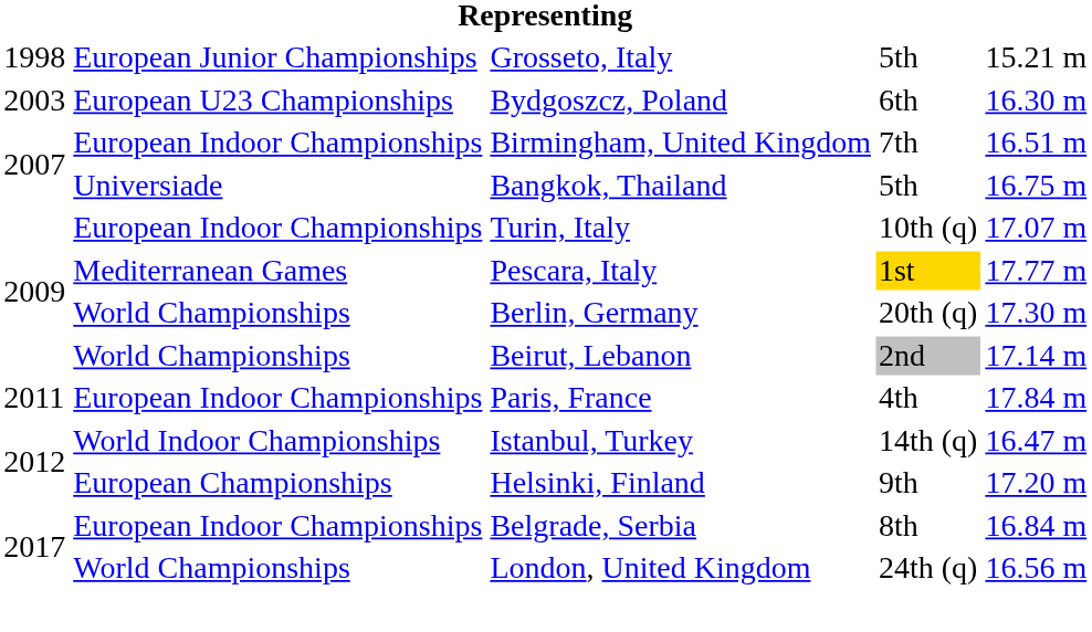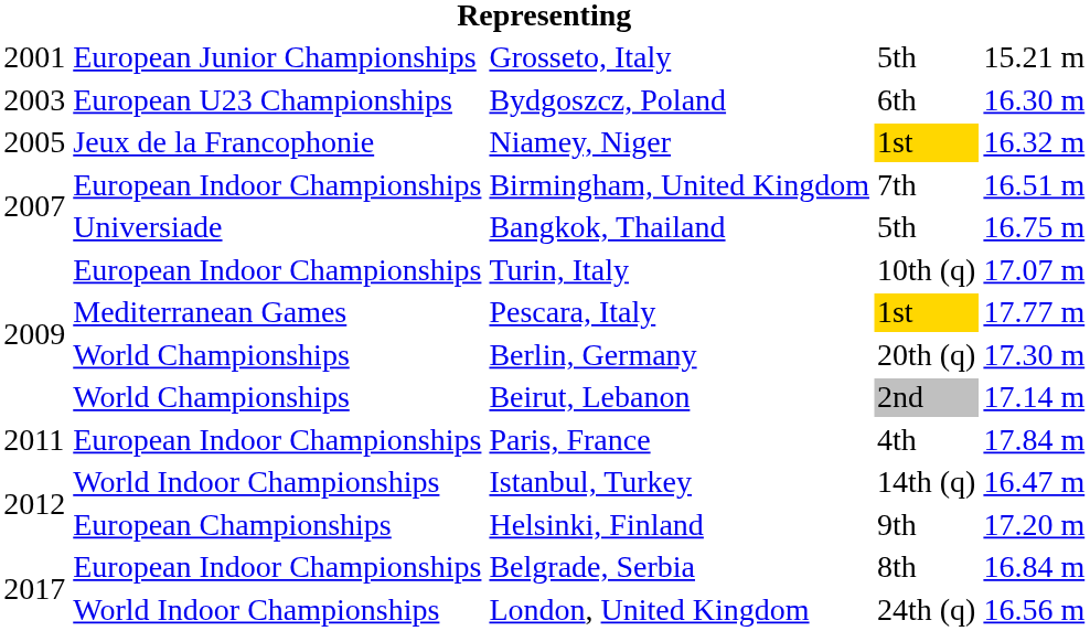 <table>
 <tr>
 <th colspan="5">Representing </th>
 </tr>
 <tr>
-<td>1998</td>
+<td>2001</td>
 <td><a href='#'>European Junior Championships</a></td>
 <td><a href='#'>Grosseto, Italy</a></td>
 <td>5th</td>
 <td>15.21 m</td>
 </tr>
 <tr>
 <td>2003</td>
 <td><a href='#'>European U23 Championships</a></td>
 <td><a href='#'>Bydgoszcz, Poland</a></td>
 <td>6th</td>
 <td><a href='#'>16.30 m</a></td>
+</tr>
+<tr>
+<td>2005</td>
+<td><a href='#'>Jeux de la Francophonie</a></td>
+<td><a href='#'>Niamey, Niger</a></td>
+<td bgcolor=gold>1st</td>
+<td><a href='#'>16.32 m</a></td>
 </tr>
 <tr>
 <td rowspan=2>2007</td>
 <td><a href='#'>European Indoor Championships</a></td>
 <td><a href='#'>Birmingham, United Kingdom</a></td>
 <td>7th</td>
 <td><a href='#'>16.51 m</a></td>
 </tr>
 <tr>
 <td><a href='#'>Universiade</a></td>
 <td><a href='#'>Bangkok, Thailand</a></td>
 <td>5th</td>
 <td><a href='#'>16.75 m</a></td>
 </tr>
 <tr>
 <td rowspan=4>2009</td>
 <td><a href='#'>European Indoor Championships</a></td>
 <td><a href='#'>Turin, Italy</a></td>
 <td>10th (q)</td>
 <td><a href='#'>17.07 m</a></td>
 </tr>
 <tr>
 <td><a href='#'>Mediterranean Games</a></td>
 <td><a href='#'>Pescara, Italy</a></td>
 <td bgcolor=gold>1st</td>
 <td><a href='#'>17.77 m</a></td>
 </tr>
 <tr>
 <td><a href='#'>World Championships</a></td>
 <td><a href='#'>Berlin, Germany</a></td>
 <td>20th (q)</td>
 <td><a href='#'>17.30 m</a></td>
 </tr>
 <tr>
 <td><a href='#'>World Championships</a></td>
 <td><a href='#'>Beirut, Lebanon</a></td>
 <td bgcolor=silver>2nd</td>
 <td><a href='#'>17.14 m</a></td>
 </tr>
 <tr>
 <td>2011</td>
 <td><a href='#'>European Indoor Championships</a></td>
 <td><a href='#'>Paris, France</a></td>
 <td>4th</td>
 <td><a href='#'>17.84 m</a></td>
 </tr>
 <tr>
 <td rowspan=2>2012</td>
 <td><a href='#'>World Indoor Championships</a></td>
 <td><a href='#'>Istanbul, Turkey</a></td>
 <td>14th (q)</td>
 <td><a href='#'>16.47 m</a></td>
 </tr>
 <tr>
 <td><a href='#'>European Championships</a></td>
 <td><a href='#'>Helsinki, Finland</a></td>
 <td>9th</td>
 <td><a href='#'>17.20 m</a></td>
 </tr>
 <tr>
 <td rowspan=2>2017</td>
 <td><a href='#'>European Indoor Championships</a></td>
 <td><a href='#'>Belgrade, Serbia</a></td>
 <td>8th</td>
 <td><a href='#'>16.84 m</a></td>
 </tr>
 <tr>
-<td><a href='#'>World Championships</a></td>
+<td><a href='#'>World Indoor Championships</a></td>
 <td><a href='#'>London</a>, <a href='#'>United Kingdom</a></td>
 <td>24th (q)</td>
 <td><a href='#'>16.56 m</a></td>
 </tr>
 </table>
